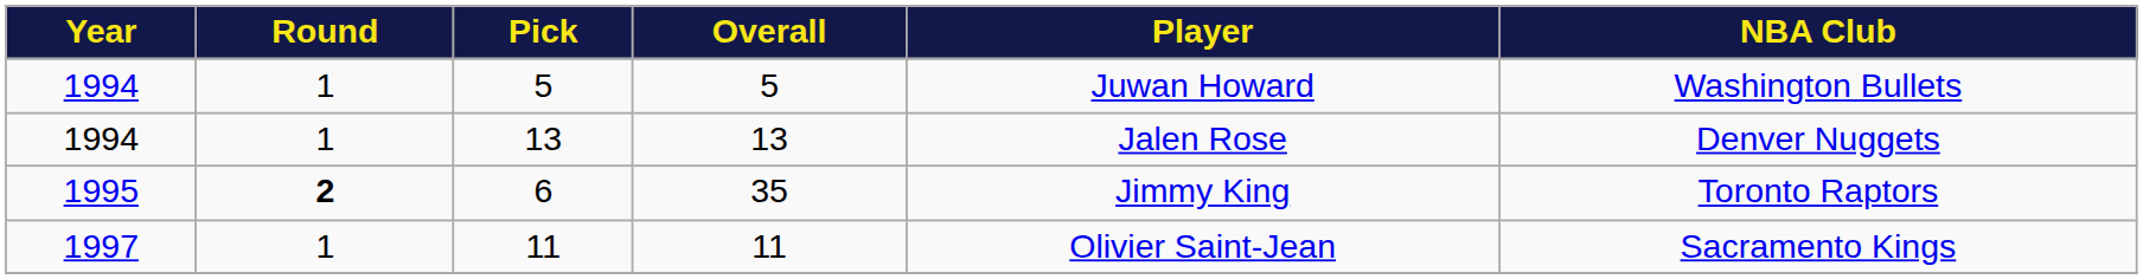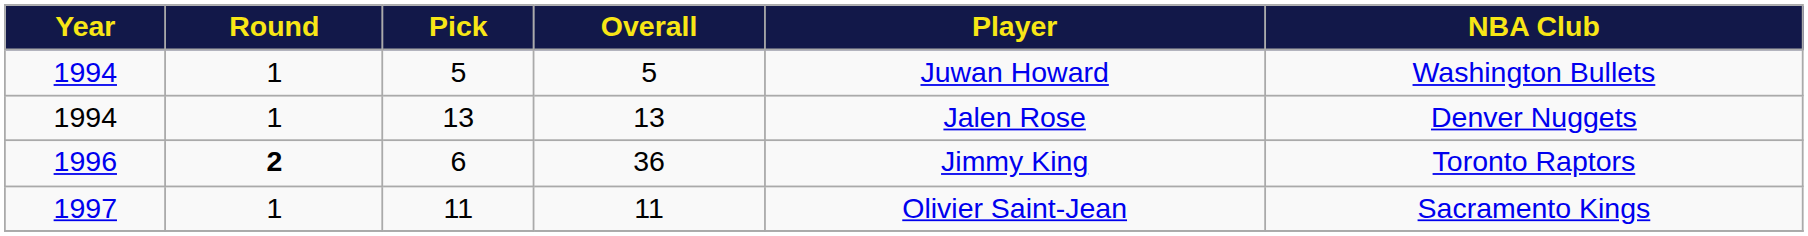 <table class="wikitable" width="80%">
 <tr align="center"  style="background:#121849;color:#F8E616;">
 <td><strong>Year</strong></td>
 <td><strong>Round</strong></td>
 <td><strong>Pick</strong></td>
 <td><strong>Overall</strong></td>
 <td><strong>Player</strong></td>
 <td><strong>NBA Club</strong></td>
 </tr>
 <tr align="center" bgcolor="">
 <td><a href='#'>1994</a></td>
 <td>1</td>
 <td>5</td>
 <td>5</td>
 <td><a href='#'>Juwan Howard</a></td>
 <td><a href='#'>Washington Bullets</a></td>
 </tr>
 <tr align="center" bgcolor="">
 <td>1994</td>
 <td>1</td>
 <td>13</td>
 <td>13</td>
 <td><a href='#'>Jalen Rose</a></td>
 <td><a href='#'>Denver Nuggets</a></td>
 </tr>
 <tr align="center" bgcolor="">
-<td><a href='#'>1995</a></td>
+<td><a href='#'>1996</a></td>
 <td><strong>2</strong></td>
 <td>6</td>
-<td>35</td>
+<td>36</td>
 <td><a href='#'>Jimmy King</a></td>
 <td><a href='#'>Toronto Raptors</a></td>
 </tr>
 <tr align="center" bgcolor="">
 <td><a href='#'>1997</a></td>
 <td>1</td>
 <td>11</td>
 <td>11</td>
 <td><a href='#'>Olivier Saint-Jean</a></td>
 <td><a href='#'>Sacramento Kings</a></td>
 </tr>
 <tr align="center" bgcolor="">
 </tr>
 </table>
